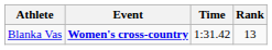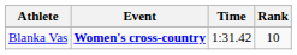 <table class=wikitable style=font-size:90%;text-align:center>
 <tr>
 <th>Athlete</th>
 <th>Event</th>
 <th>Time</th>
 <th>Rank</th>
 </tr>
 <tr align=center>
 <td align=left><a href='#'>Blanka Vas</a></td>
 <td align=left><strong><a href='#'>Women's cross-country</a></strong></td>
 <td>1:31.42</td>
-<td>13</td>
+<td>10</td>
 </tr>
 </table>
